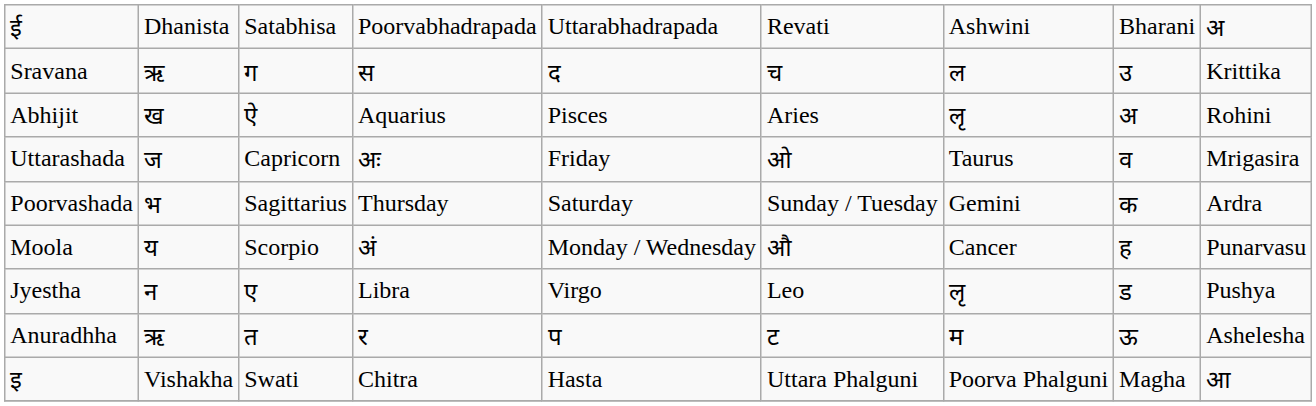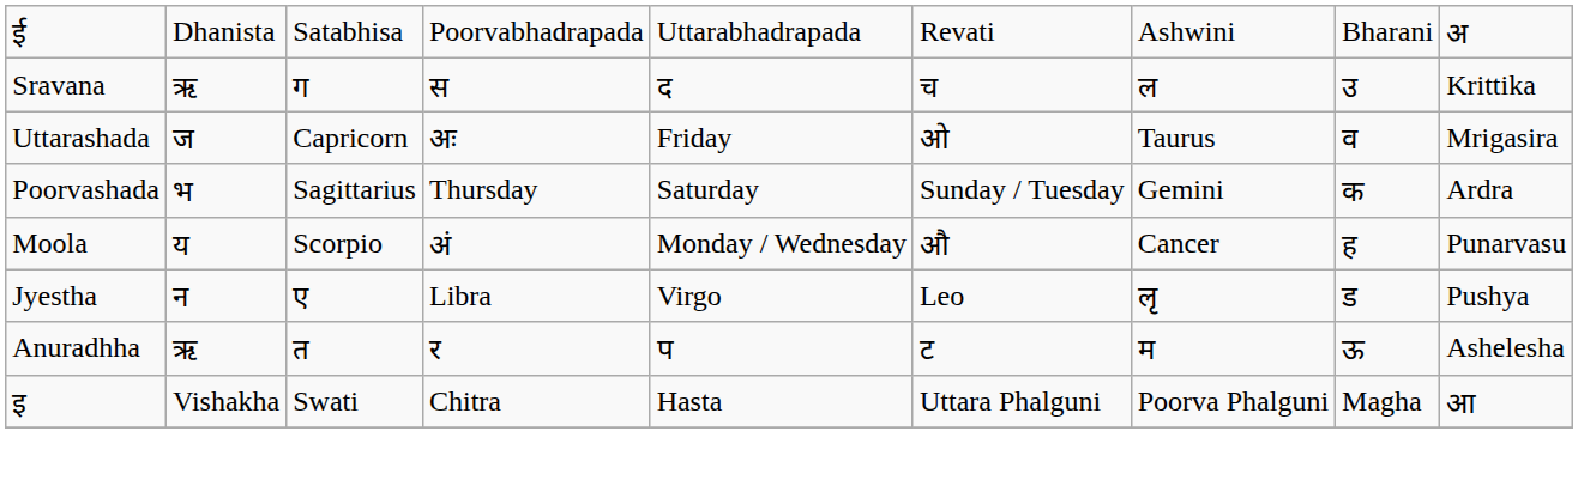 <table class="wikitable">
 <tr>
 <td>ई</td>
 <td>Dhanista</td>
 <td>Satabhisa</td>
 <td>Poorvabhadrapada</td>
 <td>Uttarabhadrapada</td>
 <td>Revati</td>
 <td>Ashwini</td>
 <td>Bharani</td>
 <td>अ</td>
 </tr>
 <tr>
 <td>Sravana</td>
 <td>ऋ</td>
 <td>ग</td>
 <td>स</td>
 <td>द</td>
 <td>च</td>
 <td>ल</td>
 <td>उ</td>
 <td>Krittika</td>
-</tr>
-<tr>
-<td>Abhijit</td>
-<td>ख</td>
-<td>ऐ</td>
-<td>Aquarius</td>
-<td>Pisces</td>
-<td>Aries</td>
-<td>लृ</td>
-<td>अ</td>
-<td>Rohini</td>
 </tr>
 <tr>
 <td>Uttarashada</td>
 <td>ज</td>
 <td>Capricorn</td>
 <td>अः</td>
 <td>Friday</td>
 <td>ओ</td>
 <td>Taurus</td>
 <td>व</td>
 <td>Mrigasira</td>
 </tr>
 <tr>
 <td>Poorvashada</td>
 <td>भ</td>
 <td>Sagittarius</td>
 <td>Thursday</td>
 <td>Saturday</td>
 <td>Sunday / Tuesday</td>
 <td>Gemini</td>
 <td>क</td>
 <td>Ardra</td>
 </tr>
 <tr>
 <td>Moola</td>
 <td>य</td>
 <td>Scorpio</td>
 <td>अं</td>
 <td>Monday / Wednesday</td>
 <td>औ</td>
 <td>Cancer</td>
 <td>ह</td>
 <td>Punarvasu</td>
 </tr>
 <tr>
 <td>Jyestha</td>
 <td>न</td>
 <td>ए</td>
 <td>Libra</td>
 <td>Virgo</td>
 <td>Leo</td>
 <td>लृ</td>
 <td>ड</td>
 <td>Pushya</td>
 </tr>
 <tr>
 <td>Anuradhha</td>
 <td>ऋ</td>
 <td>त</td>
 <td>र</td>
 <td>प</td>
 <td>ट</td>
 <td>म</td>
 <td>ऊ</td>
 <td>Ashelesha</td>
 </tr>
 <tr>
 <td>इ</td>
 <td>Vishakha</td>
 <td>Swati</td>
 <td>Chitra</td>
 <td>Hasta</td>
 <td>Uttara Phalguni</td>
 <td>Poorva Phalguni</td>
 <td>Magha</td>
 <td>आ</td>
 </tr>
 <tr>
 </tr>
 </table>
